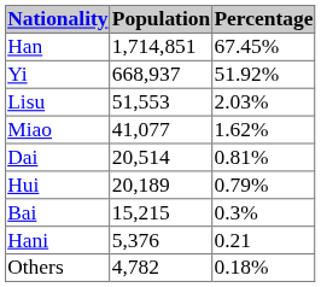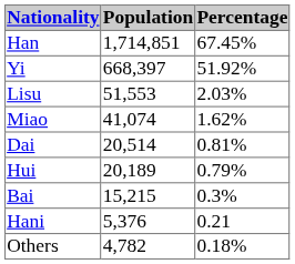 <table border=1 style="border-collapse: collapse;">
 <tr bgcolor=cccccc>
 <th><a href='#'>Nationality</a></th>
 <th>Population</th>
 <th>Percentage</th>
 </tr>
 <tr>
 <td><a href='#'>Han</a></td>
 <td>1,714,851</td>
 <td>67.45%</td>
 </tr>
 <tr>
 <td><a href='#'>Yi</a></td>
-<td>668,937</td>
+<td>668,397</td>
 <td>51.92%</td>
 </tr>
 <tr>
 <td><a href='#'>Lisu</a></td>
 <td>51,553</td>
 <td>2.03%</td>
 </tr>
 <tr>
 <td><a href='#'>Miao</a></td>
-<td>41,077</td>
+<td>41,074</td>
 <td>1.62%</td>
 </tr>
 <tr>
 <td><a href='#'>Dai</a></td>
 <td>20,514</td>
 <td>0.81%</td>
 </tr>
 <tr>
 <td><a href='#'>Hui</a></td>
 <td>20,189</td>
 <td>0.79%</td>
 </tr>
 <tr>
 <td><a href='#'>Bai</a></td>
 <td>15,215</td>
 <td>0.3%</td>
 </tr>
 <tr>
 <td><a href='#'>Hani</a></td>
 <td>5,376</td>
 <td>0.21</td>
 </tr>
 <tr>
 <td>Others</td>
 <td>4,782</td>
 <td>0.18%</td>
 </tr>
 </table>
